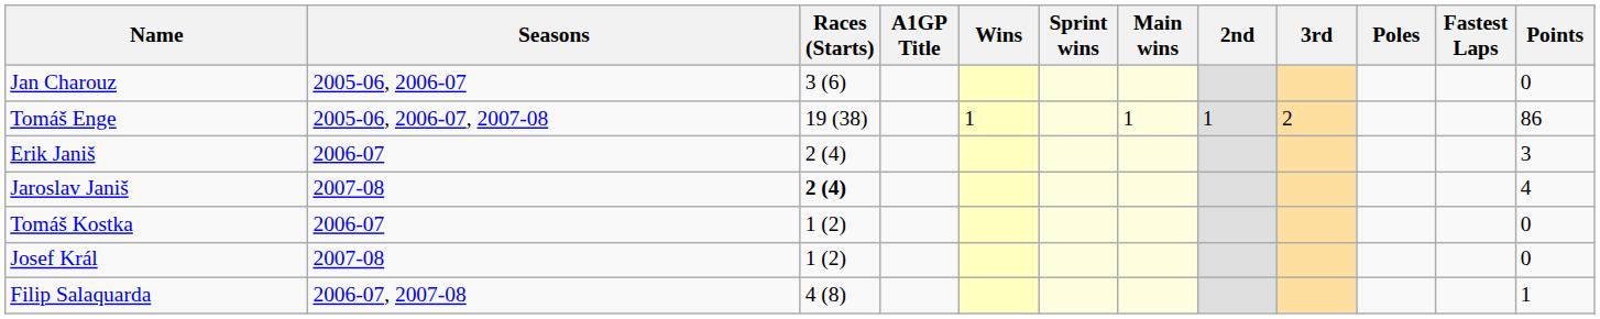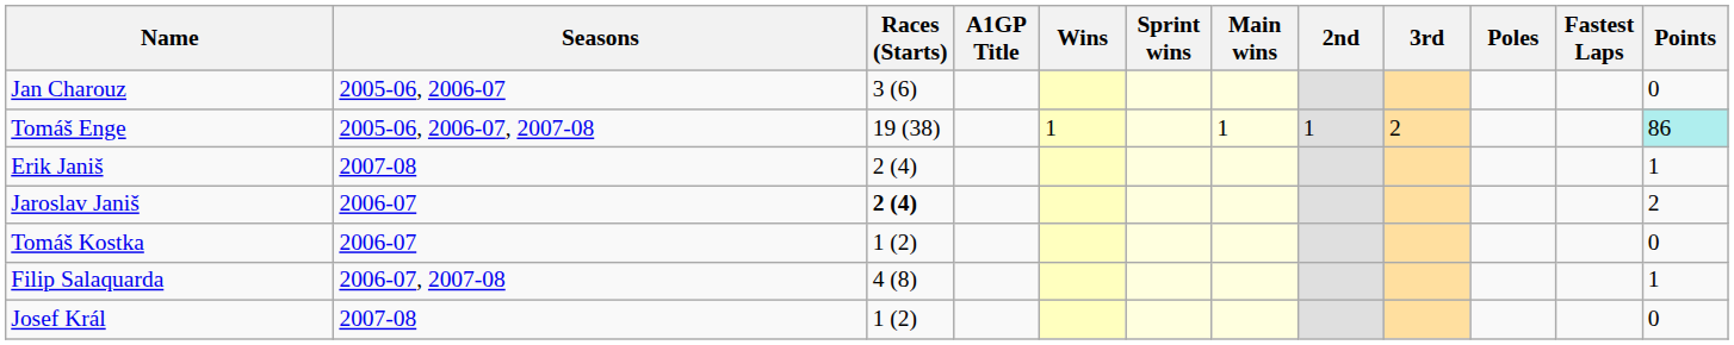 <table class="wikitable sortable" style="font-size: 85%" width="80%">
 <tr>
 <th>Name</th>
 <th>Seasons</th>
 <th width="5%">Races<br>(Starts)</th>
 <th width="5%">A1GP Title</th>
 <th width="5%">Wins</th>
 <th width="5%">Sprint<br>wins</th>
 <th width="5%">Main<br>wins</th>
 <th width="5%">2nd</th>
 <th width="5%">3rd</th>
 <th width="5%">Poles</th>
 <th width="5%">Fastest<br>Laps</th>
 <th width="5%">Points</th>
 </tr>
 <tr>
 <td><a href='#'>Jan Charouz</a></td>
 <td><a href='#'>2005-06</a>, <a href='#'>2006-07</a></td>
 <td>3 (6)</td>
 <td></td>
 <td style="background:#FFFFBF;"></td>
 <td style="background:#FFFFDF;"></td>
 <td style="background:#FFFFDF;"></td>
 <td style="background:#DFDFDF;"></td>
 <td style="background:#FFDF9F;"></td>
 <td></td>
 <td></td>
 <td>0</td>
 </tr>
 <tr>
 <td><a href='#'>Tomáš Enge</a></td>
 <td><a href='#'>2005-06</a>, <a href='#'>2006-07</a>, <a href='#'>2007-08</a></td>
 <td>19 (38)</td>
 <td></td>
 <td style="background:#FFFFBF;">1</td>
 <td style="background:#FFFFDF;"></td>
 <td style="background:#FFFFDF;">1</td>
 <td style="background:#DFDFDF;">1</td>
 <td style="background:#FFDF9F;">2</td>
 <td></td>
 <td></td>
-<td>86</td>
+<td style="background: paleturquoise;">86</td>
 </tr>
 <tr>
 <td><a href='#'>Erik Janiš</a></td>
-<td><a href='#'>2006-07</a></td>
+<td><a href='#'>2007-08</a></td>
 <td>2 (4)</td>
 <td></td>
 <td style="background:#FFFFBF;"></td>
 <td style="background:#FFFFDF;"></td>
 <td style="background:#FFFFDF;"></td>
 <td style="background:#DFDFDF;"></td>
 <td style="background:#FFDF9F;"></td>
 <td></td>
 <td></td>
-<td>3</td>
+<td>1</td>
 </tr>
 <tr>
 <td><a href='#'>Jaroslav Janiš</a></td>
-<td><a href='#'>2007-08</a></td>
+<td><a href='#'>2006-07</a></td>
 <td><strong>2 (4)</strong></td>
 <td></td>
 <td style="background:#FFFFBF;"></td>
 <td style="background:#FFFFDF;"></td>
 <td style="background:#FFFFDF;"></td>
 <td style="background:#DFDFDF;"></td>
 <td style="background:#FFDF9F;"></td>
 <td></td>
 <td></td>
-<td>4</td>
+<td>2</td>
 </tr>
 <tr>
 <td><a href='#'>Tomáš Kostka</a></td>
 <td><a href='#'>2006-07</a></td>
-<td>1 (2)</td>
-<td></td>
-<td style="background:#FFFFBF;"></td>
-<td style="background:#FFFFDF;"></td>
-<td style="background:#FFFFDF;"></td>
-<td style="background:#DFDFDF;"></td>
-<td style="background:#FFDF9F;"></td>
-<td></td>
-<td></td>
-<td>0</td>
-</tr>
-<tr>
-<td><a href='#'>Josef Král</a></td>
-<td><a href='#'>2007-08</a></td>
 <td>1 (2)</td>
 <td></td>
 <td style="background:#FFFFBF;"></td>
 <td style="background:#FFFFDF;"></td>
 <td style="background:#FFFFDF;"></td>
 <td style="background:#DFDFDF;"></td>
 <td style="background:#FFDF9F;"></td>
 <td></td>
 <td></td>
 <td>0</td>
 </tr>
 <tr>
 <td><a href='#'>Filip Salaquarda</a></td>
 <td><a href='#'>2006-07</a>, <a href='#'>2007-08</a></td>
 <td>4 (8)</td>
 <td></td>
 <td style="background:#FFFFBF;"></td>
 <td style="background:#FFFFDF;"></td>
 <td style="background:#FFFFDF;"></td>
 <td style="background:#DFDFDF;"></td>
 <td style="background:#FFDF9F;"></td>
 <td></td>
 <td></td>
 <td>1</td>
 </tr>
+<tr>
+<td><a href='#'>Josef Král</a></td>
+<td><a href='#'>2007-08</a></td>
+<td>1 (2)</td>
+<td></td>
+<td style="background:#FFFFBF;"></td>
+<td style="background:#FFFFDF;"></td>
+<td style="background:#FFFFDF;"></td>
+<td style="background:#DFDFDF;"></td>
+<td style="background:#FFDF9F;"></td>
+<td></td>
+<td></td>
+<td>0</td>
+</tr>
 </table>
